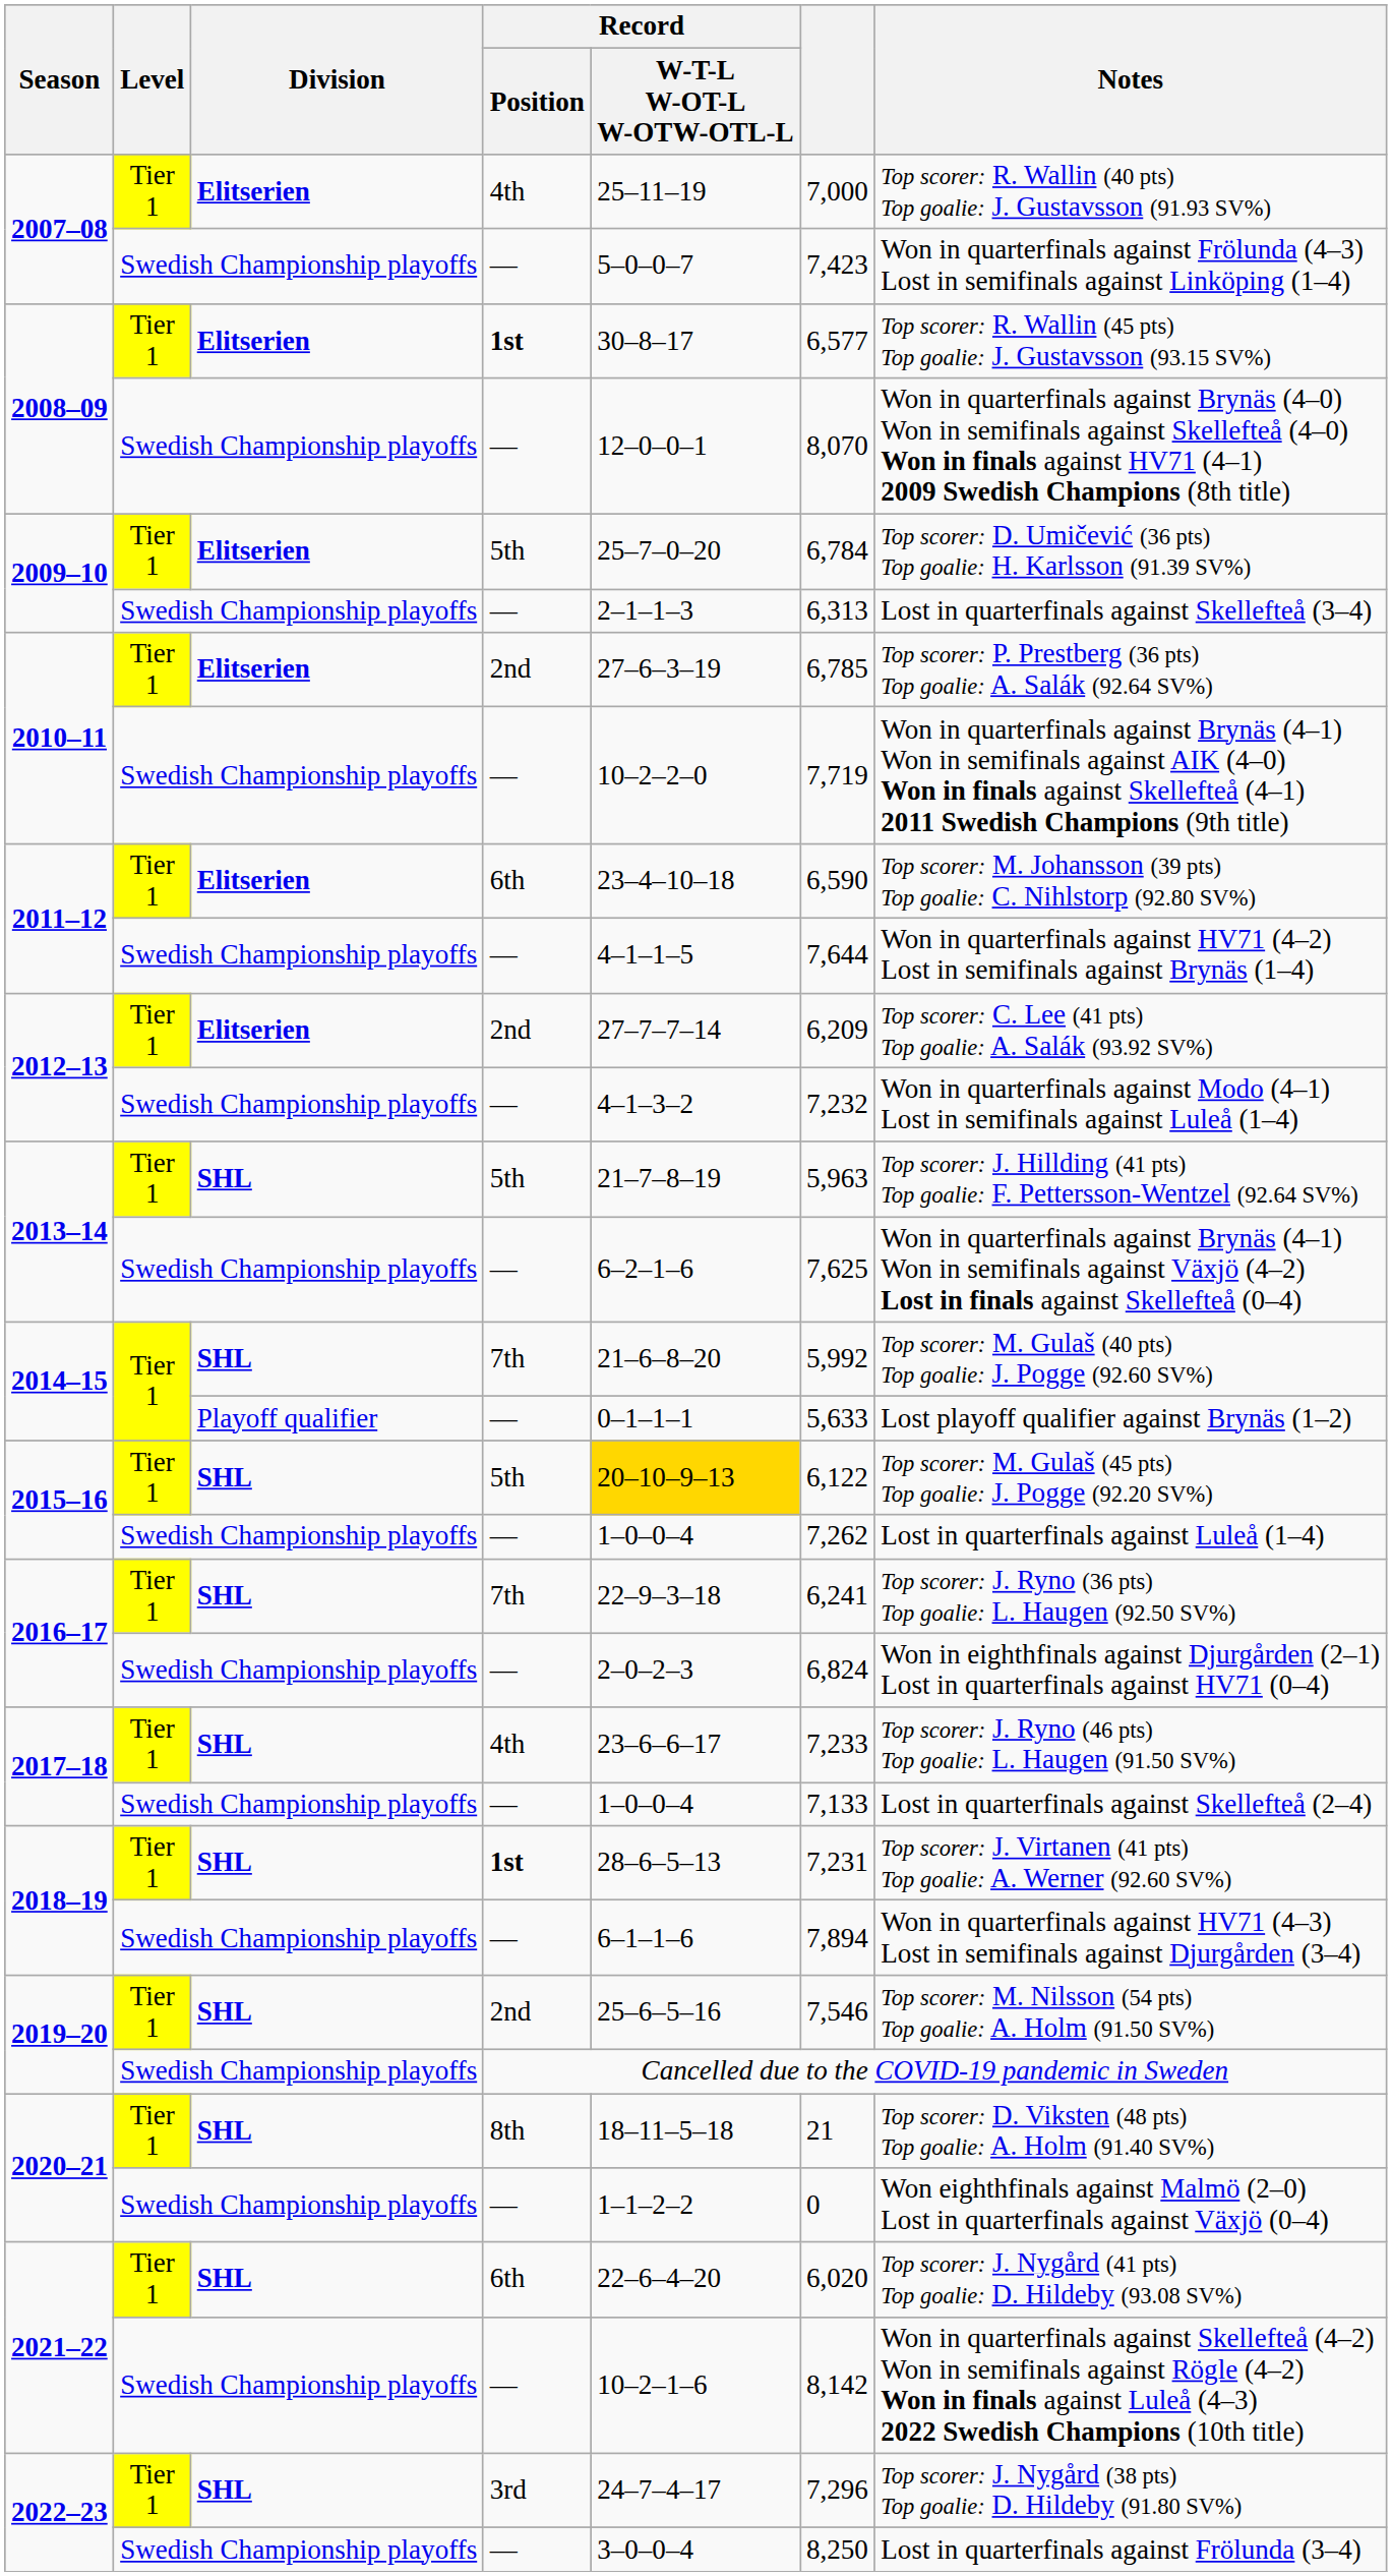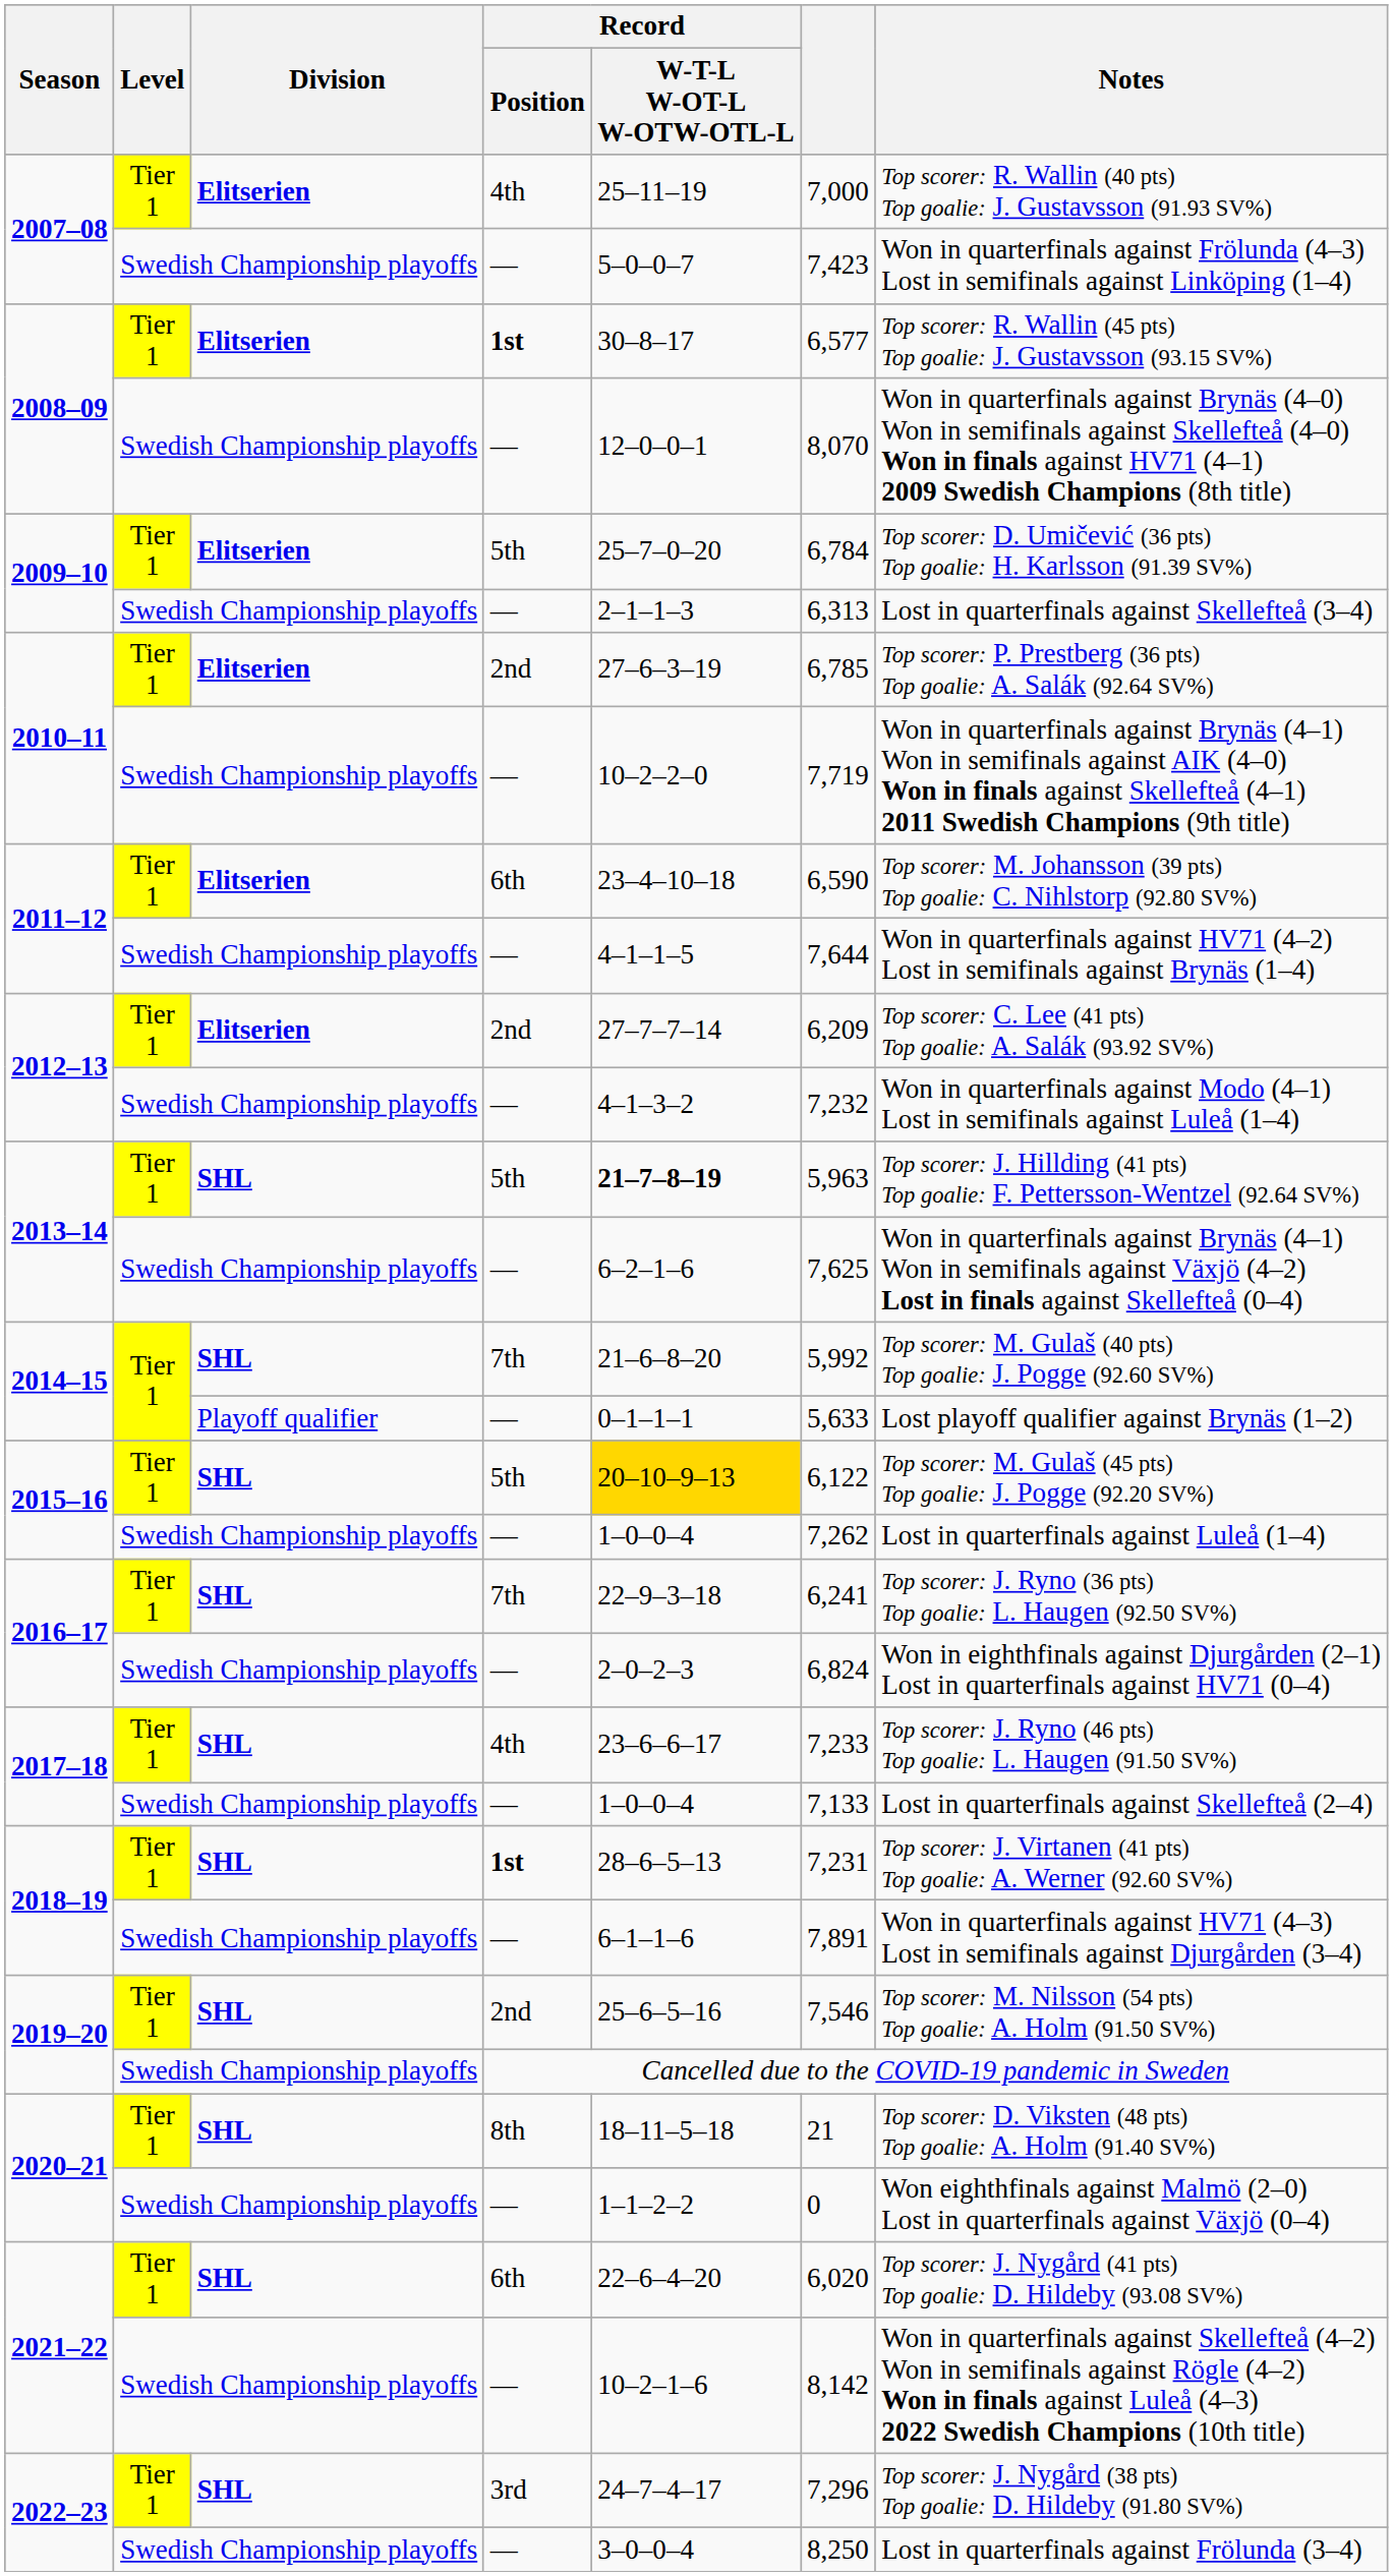 <table class="wikitable">
 <tr>
 <th rowspan="2">Season</th>
 <th rowspan="2" width=20px>Level</th>
 <th rowspan="2">Division</th>
 <th colspan="2">Record</th>
 <th rowspan=2></th>
 <th rowspan="2">Notes</th>
 </tr>
 <tr>
 <th>Position</th>
 <th>W-T-L<br>W-OT-L<br>W-OTW-OTL-L</th>
 </tr>
 <tr>
 <td rowspan=2 align=center><strong><a href='#'>2007–08</a></strong></td>
 <td align=center style="background:#FFFF00;">Tier 1</td>
 <td><strong><a href='#'>Elitserien</a></strong></td>
 <td>4th</td>
 <td>25–11–19</td>
 <td>7,000</td>
 <td><small><em>Top scorer:</em></small>  <a href='#'>R. Wallin</a> <small>(40 pts)<br><em>Top goalie:</em></small>  <a href='#'>J. Gustavsson</a> <small>(91.93 SV%)</small></td>
 </tr>
 <tr>
 <td colspan=2><a href='#'>Swedish Championship playoffs</a></td>
 <td>—</td>
 <td>5–0–0–7</td>
 <td>7,423</td>
 <td>Won in quarterfinals against <a href='#'>Frölunda</a> (4–3)<br>Lost in semifinals against <a href='#'>Linköping</a> (1–4)</td>
 </tr>
 <tr>
 <td rowspan=2 align=center><strong><a href='#'>2008–09</a></strong></td>
 <td align=center style="background:#FFFF00;">Tier 1</td>
 <td><strong><a href='#'>Elitserien</a></strong></td>
 <td><strong>1st</strong></td>
 <td>30–8–17</td>
 <td>6,577</td>
 <td><small><em>Top scorer:</em></small>  <a href='#'>R. Wallin</a> <small>(45 pts)<br><em>Top goalie:</em></small>  <a href='#'>J. Gustavsson</a> <small>(93.15 SV%)</small></td>
 </tr>
 <tr>
 <td colspan=2><a href='#'>Swedish Championship playoffs</a></td>
 <td>—</td>
 <td>12–0–0–1</td>
 <td>8,070</td>
 <td>Won in quarterfinals against <a href='#'>Brynäs</a> (4–0)<br>Won in semifinals against <a href='#'>Skellefteå</a> (4–0)<br><strong>Won in finals</strong> against <a href='#'>HV71</a> (4–1)<br> <strong>2009 Swedish Champions</strong> (8th title)</td>
 </tr>
 <tr>
 <td rowspan=2 align=center><strong><a href='#'>2009–10</a></strong></td>
 <td align=center style="background:#FFFF00;">Tier 1</td>
 <td><strong><a href='#'>Elitserien</a></strong></td>
 <td>5th</td>
 <td>25–7–0–20</td>
 <td>6,784</td>
 <td><small><em>Top scorer:</em></small>  <a href='#'>D. Umičević</a> <small>(36 pts)<br><em>Top goalie:</em></small>  <a href='#'>H. Karlsson</a> <small>(91.39 SV%)</small></td>
 </tr>
 <tr>
 <td colspan=2><a href='#'>Swedish Championship playoffs</a></td>
 <td>—</td>
 <td>2–1–1–3</td>
 <td>6,313</td>
 <td>Lost in quarterfinals against <a href='#'>Skellefteå</a> (3–4)</td>
 </tr>
 <tr>
 <td rowspan=2 align=center><strong><a href='#'>2010–11</a></strong></td>
 <td align=center style="background:#FFFF00;">Tier 1</td>
 <td><strong><a href='#'>Elitserien</a></strong></td>
 <td>2nd</td>
 <td>27–6–3–19</td>
 <td>6,785</td>
 <td><small><em>Top scorer:</em></small>  <a href='#'>P. Prestberg</a> <small>(36 pts)<br><em>Top goalie:</em></small>  <a href='#'>A. Salák</a> <small>(92.64 SV%)</small></td>
 </tr>
 <tr>
 <td colspan=2><a href='#'>Swedish Championship playoffs</a></td>
 <td>—</td>
 <td>10–2–2–0</td>
 <td>7,719</td>
 <td>Won in quarterfinals against <a href='#'>Brynäs</a> (4–1)<br>Won in semifinals against <a href='#'>AIK</a> (4–0)<br><strong>Won in finals</strong> against <a href='#'>Skellefteå</a> (4–1)<br> <strong>2011 Swedish Champions</strong> (9th title)</td>
 </tr>
 <tr>
 <td rowspan=2 align=center><strong><a href='#'>2011–12</a></strong></td>
 <td align=center style="background:#FFFF00;">Tier 1</td>
 <td><strong><a href='#'>Elitserien</a></strong></td>
 <td>6th</td>
 <td>23–4–10–18</td>
 <td>6,590</td>
 <td><small><em>Top scorer:</em></small>  <a href='#'>M. Johansson</a> <small>(39 pts)<br><em>Top goalie:</em></small>  <a href='#'>C. Nihlstorp</a> <small>(92.80 SV%)</small></td>
 </tr>
 <tr>
 <td colspan=2><a href='#'>Swedish Championship playoffs</a></td>
 <td>—</td>
 <td>4–1–1–5</td>
 <td>7,644</td>
 <td>Won in quarterfinals against <a href='#'>HV71</a> (4–2)<br>Lost in semifinals against <a href='#'>Brynäs</a> (1–4)</td>
 </tr>
 <tr>
 <td rowspan=2 align=center><strong><a href='#'>2012–13</a></strong></td>
 <td align=center style="background:#FFFF00;">Tier 1</td>
 <td><strong><a href='#'>Elitserien</a></strong></td>
 <td>2nd</td>
 <td>27–7–7–14</td>
 <td>6,209</td>
 <td><small><em>Top scorer:</em></small>  <a href='#'>C. Lee</a> <small>(41 pts)<br><em>Top goalie:</em></small>  <a href='#'>A. Salák</a> <small>(93.92 SV%)</small></td>
 </tr>
 <tr>
 <td colspan=2><a href='#'>Swedish Championship playoffs</a></td>
 <td>—</td>
 <td>4–1–3–2</td>
 <td>7,232</td>
 <td>Won in quarterfinals against <a href='#'>Modo</a> (4–1)<br>Lost in semifinals against <a href='#'>Luleå</a> (1–4)</td>
 </tr>
 <tr>
 <td rowspan=2 align=center><strong><a href='#'>2013–14</a></strong></td>
 <td align=center style="background:#FFFF00;">Tier 1</td>
 <td><strong><a href='#'>SHL</a></strong></td>
 <td>5th</td>
-<td>21–7–8–19</td>
+<td><strong>21–7–8–19</strong></td>
 <td>5,963</td>
 <td><small><em>Top scorer:</em></small>  <a href='#'>J. Hillding</a> <small>(41 pts)<br><em>Top goalie:</em></small>  <a href='#'>F. Pettersson-Wentzel</a> <small>(92.64 SV%)</small></td>
 </tr>
 <tr>
 <td colspan=2><a href='#'>Swedish Championship playoffs</a></td>
 <td>—</td>
 <td>6–2–1–6</td>
 <td>7,625</td>
 <td>Won in quarterfinals against <a href='#'>Brynäs</a> (4–1)<br>Won in semifinals against <a href='#'>Växjö</a> (4–2)<br> <strong>Lost in finals</strong> against <a href='#'>Skellefteå</a> (0–4)</td>
 </tr>
 <tr>
 <td rowspan=2 align=center><strong><a href='#'>2014–15</a></strong></td>
 <td rowspan=2 align=center style="background:#FFFF00;">Tier 1</td>
 <td><strong><a href='#'>SHL</a></strong></td>
 <td>7th</td>
 <td>21–6–8–20</td>
 <td>5,992</td>
 <td><small><em>Top scorer:</em></small>  <a href='#'>M. Gulaš</a> <small>(40 pts)<br><em>Top goalie:</em></small>  <a href='#'>J. Pogge</a> <small>(92.60 SV%)</small></td>
 </tr>
 <tr>
 <td><a href='#'>Playoff qualifier</a></td>
 <td>—</td>
 <td>0–1–1–1</td>
 <td>5,633</td>
 <td>Lost playoff qualifier against <a href='#'>Brynäs</a> (1–2)</td>
 </tr>
 <tr>
 <td rowspan=2 align=center><strong><a href='#'>2015–16</a></strong></td>
 <td align=center style="background:#FFFF00;">Tier 1</td>
 <td><strong><a href='#'>SHL</a></strong></td>
 <td>5th</td>
 <td style="background: gold;">20–10–9–13</td>
 <td>6,122</td>
 <td><small><em>Top scorer:</em></small>  <a href='#'>M. Gulaš</a> <small>(45 pts)<br><em>Top goalie:</em></small>  <a href='#'>J. Pogge</a> <small>(92.20 SV%)</small></td>
 </tr>
 <tr>
 <td colspan=2><a href='#'>Swedish Championship playoffs</a></td>
 <td>—</td>
 <td>1–0–0–4</td>
 <td>7,262</td>
 <td>Lost in quarterfinals against <a href='#'>Luleå</a> (1–4)</td>
 </tr>
 <tr>
 <td rowspan=2 align=center><strong><a href='#'>2016–17</a></strong></td>
 <td align=center style="background:#FFFF00;">Tier 1</td>
 <td><strong><a href='#'>SHL</a></strong></td>
 <td>7th</td>
 <td>22–9–3–18</td>
 <td>6,241</td>
 <td><small><em>Top scorer:</em></small>  <a href='#'>J. Ryno</a> <small>(36 pts)<br><em>Top goalie:</em></small>  <a href='#'>L. Haugen</a> <small>(92.50 SV%)</small></td>
 </tr>
 <tr>
 <td colspan=2><a href='#'>Swedish Championship playoffs</a></td>
 <td>—</td>
 <td>2–0–2–3</td>
 <td>6,824</td>
 <td>Won in eighthfinals against <a href='#'>Djurgården</a> (2–1)<br>Lost in quarterfinals against <a href='#'>HV71</a> (0–4)</td>
 </tr>
 <tr>
 <td rowspan=2 align=center><strong><a href='#'>2017–18</a></strong></td>
 <td align=center style="background:#FFFF00;">Tier 1</td>
 <td><strong><a href='#'>SHL</a></strong></td>
 <td>4th</td>
 <td>23–6–6–17</td>
 <td>7,233</td>
 <td><small><em>Top scorer:</em></small>  <a href='#'>J. Ryno</a> <small>(46 pts)<br><em>Top goalie:</em></small>  <a href='#'>L. Haugen</a> <small>(91.50 SV%)</small></td>
 </tr>
 <tr>
 <td colspan=2><a href='#'>Swedish Championship playoffs</a></td>
 <td>—</td>
 <td>1–0–0–4</td>
 <td>7,133</td>
 <td>Lost in quarterfinals against <a href='#'>Skellefteå</a> (2–4)</td>
 </tr>
 <tr>
 <td rowspan=2 align=center><strong><a href='#'>2018–19</a></strong></td>
 <td align=center style="background:#FFFF00;">Tier 1</td>
 <td><strong><a href='#'>SHL</a></strong></td>
 <td><strong>1st</strong></td>
 <td>28–6–5–13</td>
 <td>7,231</td>
 <td><small><em>Top scorer:</em></small>  <a href='#'>J. Virtanen</a> <small>(41 pts)<br><em>Top goalie:</em></small>  <a href='#'>A. Werner</a> <small>(92.60 SV%)</small></td>
 </tr>
 <tr>
 <td colspan=2><a href='#'>Swedish Championship playoffs</a></td>
 <td>—</td>
 <td>6–1–1–6</td>
-<td>7,894</td>
+<td>7,891</td>
 <td>Won in quarterfinals against <a href='#'>HV71</a> (4–3)<br>Lost in semifinals against <a href='#'>Djurgården</a> (3–4)</td>
 </tr>
 <tr>
 <td rowspan=2 align=center><strong><a href='#'>2019–20</a></strong></td>
 <td align=center style="background:#FFFF00;">Tier 1</td>
 <td><strong><a href='#'>SHL</a></strong></td>
 <td>2nd</td>
 <td>25–6–5–16</td>
 <td>7,546</td>
 <td><small><em>Top scorer:</em></small>  <a href='#'>M. Nilsson</a> <small>(54 pts)<br><em>Top goalie:</em></small>  <a href='#'>A. Holm</a> <small>(91.50 SV%)</small></td>
 </tr>
 <tr>
 <td colspan=2><a href='#'>Swedish Championship playoffs</a></td>
 <td colspan=4 align=center><em>Cancelled due to the <a href='#'>COVID-19 pandemic in Sweden</a></em></td>
 </tr>
 <tr>
 <td rowspan=2 align=center><strong><a href='#'>2020–21</a></strong></td>
 <td align=center style="background:#FFFF00;">Tier 1</td>
 <td><strong><a href='#'>SHL</a></strong></td>
 <td>8th</td>
 <td>18–11–5–18</td>
 <td>21</td>
 <td><small><em>Top scorer:</em></small>  <a href='#'>D. Viksten</a> <small>(48 pts)<br><em>Top goalie:</em></small>  <a href='#'>A. Holm</a> <small>(91.40 SV%)</small></td>
 </tr>
 <tr>
 <td colspan=2><a href='#'>Swedish Championship playoffs</a></td>
 <td>—</td>
 <td>1–1–2–2</td>
 <td>0</td>
 <td>Won eighthfinals against <a href='#'>Malmö</a> (2–0)<br>Lost in quarterfinals against <a href='#'>Växjö</a> (0–4)</td>
 </tr>
 <tr>
 <td rowspan=2 align=center><strong><a href='#'>2021–22</a></strong></td>
 <td align=center style="background:#FFFF00;">Tier 1</td>
 <td><strong><a href='#'>SHL</a></strong></td>
 <td>6th</td>
 <td>22–6–4–20</td>
 <td>6,020</td>
 <td><small><em>Top scorer:</em></small>  <a href='#'>J. Nygård</a> <small>(41 pts)<br><em>Top goalie:</em></small>  <a href='#'>D. Hildeby</a> <small>(93.08 SV%)</small></td>
 </tr>
 <tr>
 <td colspan=2><a href='#'>Swedish Championship playoffs</a></td>
 <td>—</td>
 <td>10–2–1–6</td>
 <td>8,142</td>
 <td>Won in quarterfinals against <a href='#'>Skellefteå</a> (4–2)<br>Won in semifinals against <a href='#'>Rögle</a> (4–2)<br><strong>Won in finals</strong> against <a href='#'>Luleå</a> (4–3)<br> <strong>2022 Swedish Champions</strong> (10th title)</td>
 </tr>
 <tr>
 <td rowspan=2 align=center><strong><a href='#'>2022–23</a></strong></td>
 <td align=center style="background:#FFFF00;">Tier 1</td>
 <td><strong><a href='#'>SHL</a></strong></td>
 <td>3rd</td>
 <td>24–7–4–17</td>
 <td>7,296</td>
 <td><small><em>Top scorer:</em></small>  <a href='#'>J. Nygård</a> <small>(38 pts)<br><em>Top goalie:</em></small>  <a href='#'>D. Hildeby</a> <small>(91.80 SV%)</small></td>
 </tr>
 <tr>
 <td colspan=2><a href='#'>Swedish Championship playoffs</a></td>
 <td>—</td>
 <td>3–0–0–4</td>
 <td>8,250</td>
 <td>Lost in quarterfinals against <a href='#'>Frölunda</a> (3–4)</td>
 </tr>
 <tr>
 </tr>
 </table>
